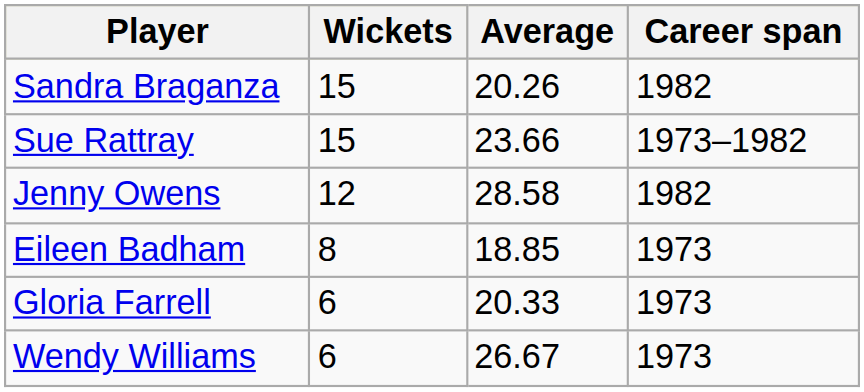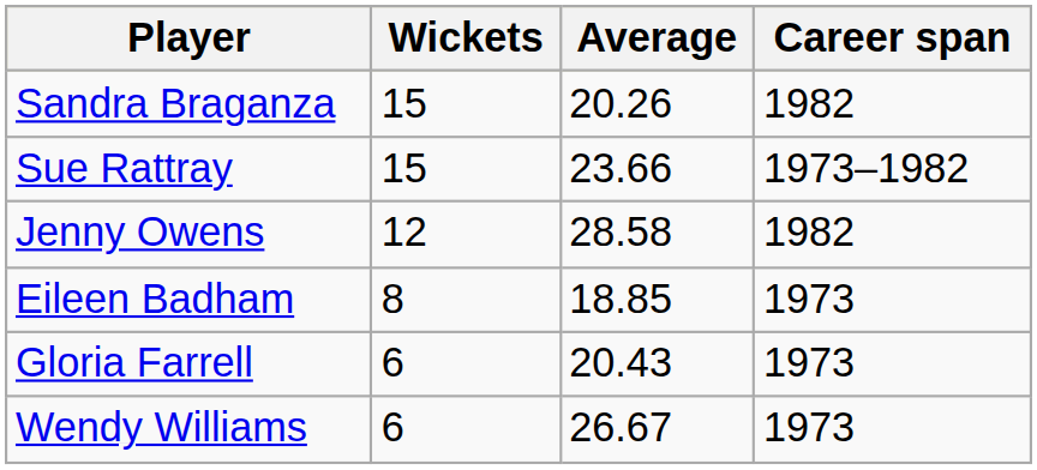 <table class="wikitable"  style="width: 400px;">
 <tr bgcolor=#bdb76b>
 <th>Player</th>
 <th>Wickets</th>
 <th>Average</th>
 <th>Career span</th>
 </tr>
 <tr>
 <td><a href='#'>Sandra Braganza</a></td>
 <td>15</td>
 <td>20.26</td>
 <td>1982</td>
 </tr>
 <tr>
 <td><a href='#'>Sue Rattray</a></td>
 <td>15</td>
 <td>23.66</td>
 <td>1973–1982</td>
 </tr>
 <tr>
 <td><a href='#'>Jenny Owens</a></td>
 <td>12</td>
 <td>28.58</td>
 <td>1982</td>
 </tr>
 <tr>
 <td><a href='#'>Eileen Badham</a></td>
 <td>8</td>
 <td>18.85</td>
 <td>1973</td>
 </tr>
 <tr>
 <td><a href='#'>Gloria Farrell</a></td>
 <td>6</td>
-<td>20.33</td>
+<td>20.43</td>
 <td>1973</td>
 </tr>
 <tr>
 <td><a href='#'>Wendy Williams</a></td>
 <td>6</td>
 <td>26.67</td>
 <td>1973</td>
 </tr>
 </table>
